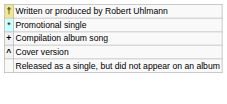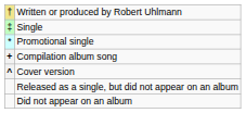 <table class="wikitable" style="font-size:90%;">
 <tr>
 <td align="center" style="background-color:#f0e68c">†</td>
 <td>Written or produced by Robert Uhlmann</td>
+</tr>
+<tr>
+<td align="center" style="background-color:#bfffc0">‡</td>
+<td>Single</td>
 </tr>
 <tr>
 <td align="center" style="background-color:#ccffff">*</td>
 <td>Promotional single</td>
 </tr>
 <tr>
 <th align="center" scope="row">+</th>
 <td>Compilation album song</td>
 </tr>
 <tr>
 <th align="center" scope="row">^</th>
 <td>Cover version</td>
 </tr>
 <tr>
 <td></td>
 <td>Released as a single, but did not appear on an album</td>
 </tr>
+<tr>
+<td></td>
+<td>Did not appear on an album</td>
+</tr>
 </table>
